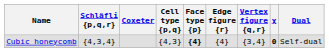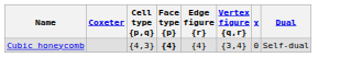 <table class="wikitable">
 <tr>
 <th>Name</th>
-<th><a href='#'>Schläfli</a><br>{p,q,r}</th>
 <th><a href='#'>Coxeter</a><br></th>
 <th>Cell<br>type<br>{p,q}</th>
 <th>Face<br>type<br>{p}</th>
 <th>Edge<br>figure<br>{r}</th>
 <th><a href='#'>Vertex<br>figure</a><br>{q,r}</th>
 <th><a href='#'>χ</a></th>
 <th><a href='#'>Dual</a></th>
 </tr>
 <tr BGCOLOR="#e0e0e0" align=center>
 <td><a href='#'>Cubic honeycomb</a></td>
-<td>{4,3,4}</td>
 <td></td>
 <td>{4,3}</td>
 <td><strong>{4}</strong></td>
 <td>{4}</td>
 <td>{3,4}</td>
-<td><strong>0</strong></td>
+<td>0</td>
 <td>Self-dual</td>
 </tr>
 </table>
